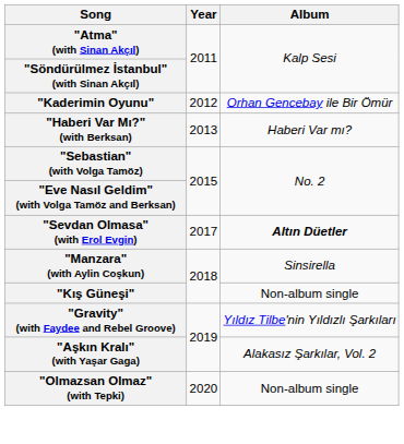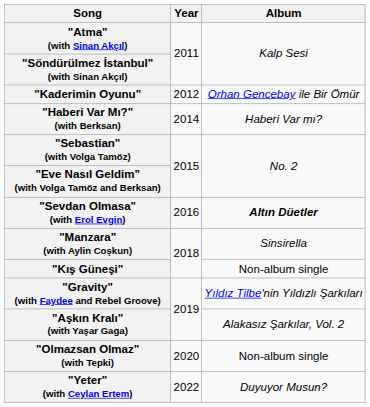 <table class="wikitable plainrowheaders" style="text-align:center;">
 <tr>
 <th scope="col" style="width:14em;">Song</th>
 <th scope="col">Year</th>
 <th scope="col">Album</th>
 </tr>
 <tr>
 <th scope="row">"Atma"<br><small>(with <a href='#'>Sinan Akçıl</a>)</small></th>
 <td rowspan="2">2011</td>
 <td rowspan="2"><em>Kalp Sesi</em></td>
 </tr>
 <tr>
 <th scope="row">"Söndürülmez İstanbul"<br><small>(with Sinan Akçıl)</small></th>
 </tr>
 <tr>
 <th scope="row">"Kaderimin Oyunu"</th>
 <td>2012</td>
 <td><em><a href='#'>Orhan Gencebay</a> ile Bir Ömür</em></td>
 </tr>
 <tr>
 <th scope="row">"Haberi Var Mı?"<br><small>(with Berksan)</small></th>
-<td>2013</td>
+<td>2014</td>
 <td><em>Haberi Var mı?</em></td>
 </tr>
 <tr>
 <th scope="row">"Sebastian"<br><small>(with Volga Tamöz)</small></th>
 <td rowspan="2">2015</td>
 <td rowspan="2"><em>No. 2</em></td>
 </tr>
 <tr>
 <th scope="row">"Eve Nasıl Geldim"<br><small>(with Volga Tamöz and Berksan)</small></th>
 </tr>
 <tr>
 <th scope="row">"Sevdan Olmasa"<br><small>(with <a href='#'>Erol Evgin</a>)</small></th>
-<td>2017</td>
+<td>2016</td>
 <td><strong><em>Altın Düetler</em></strong></td>
 </tr>
 <tr>
 <th scope="row">"Manzara"<br><small>(with Aylin Coşkun)</small></th>
 <td rowspan="2">2018</td>
 <td><em>Sinsirella</em></td>
 </tr>
 <tr>
 <th scope="row">"Kış Güneşi"</th>
 <td>Non-album single</td>
 </tr>
 <tr>
 <th scope="row">"Gravity"<br><small>(with <a href='#'>Faydee</a> and Rebel Groove)</small></th>
 <td rowspan="2">2019</td>
 <td><em><a href='#'>Yıldız Tilbe</a>'nin Yıldızlı Şarkıları</em></td>
 </tr>
 <tr>
 <th scope="row">"Aşkın Kralı"<br><small>(with Yaşar Gaga)</small></th>
 <td><em>Alakasız Şarkılar, Vol. 2</em></td>
 </tr>
 <tr>
 <th scope="row">"Olmazsan Olmaz"<br><small>(with Tepki)</small></th>
 <td rowspan="1">2020</td>
 <td>Non-album single</td>
 </tr>
+<tr>
+<th scope="row">"Yeter"<br><small>(with <a href='#'>Ceylan Ertem</a>)</small></th>
+<td rowspan="1">2022</td>
+<td><em>Duyuyor Musun?</em></td>
+</tr>
 </table>
